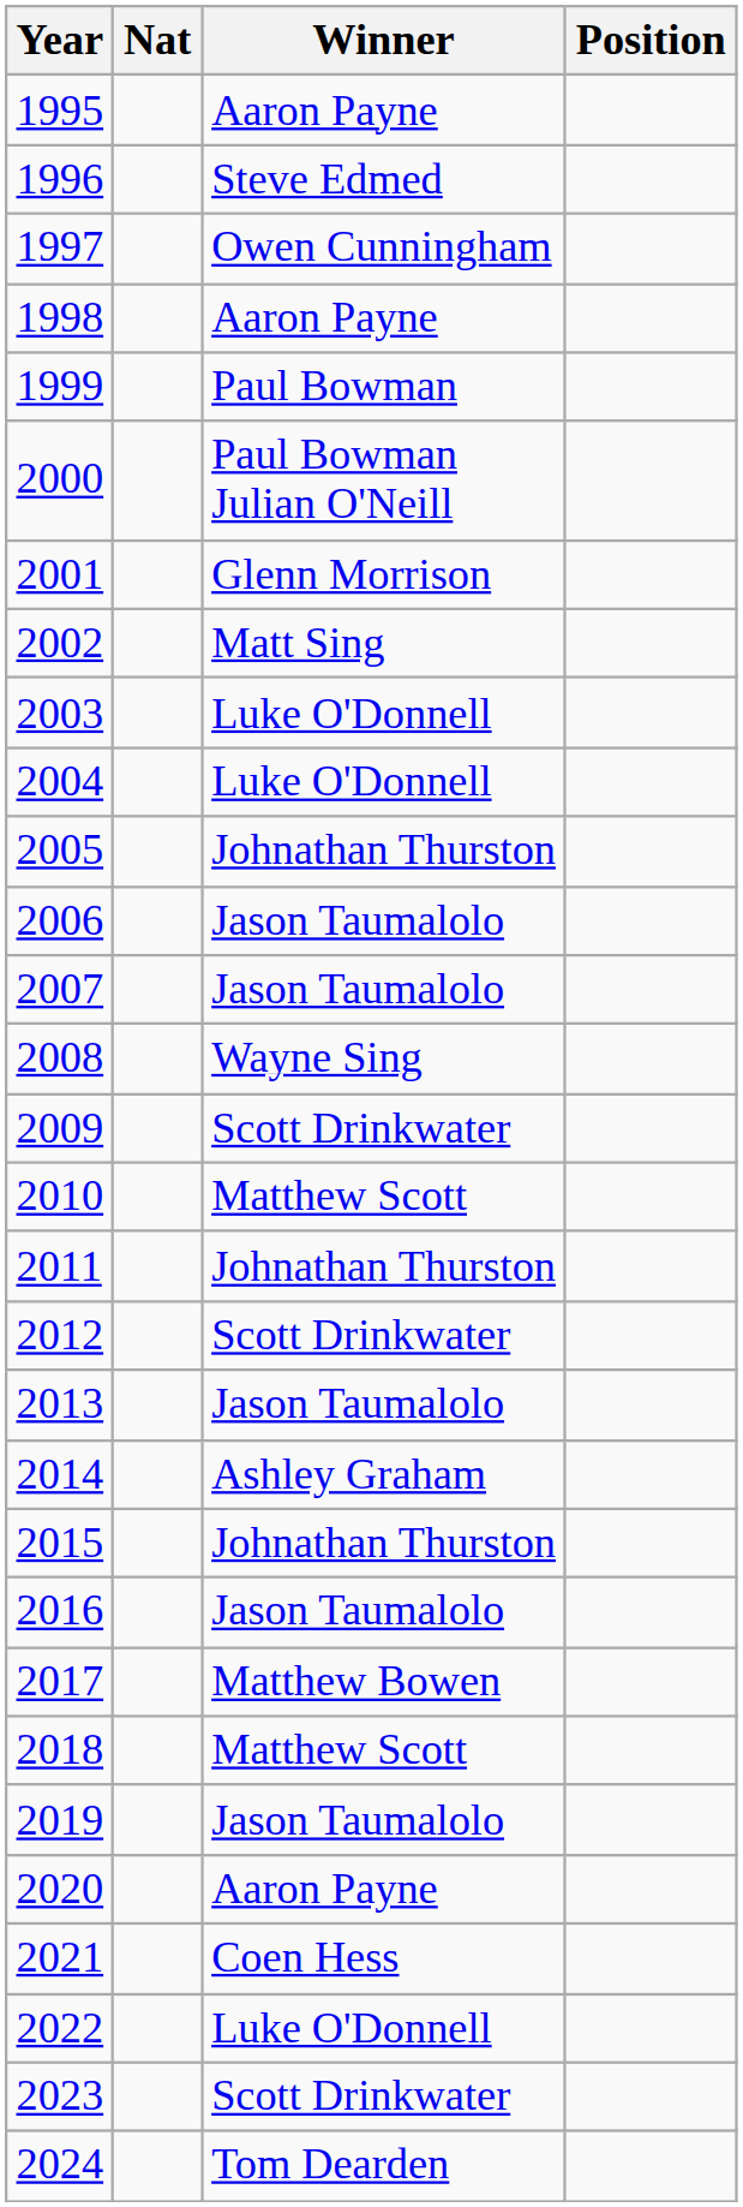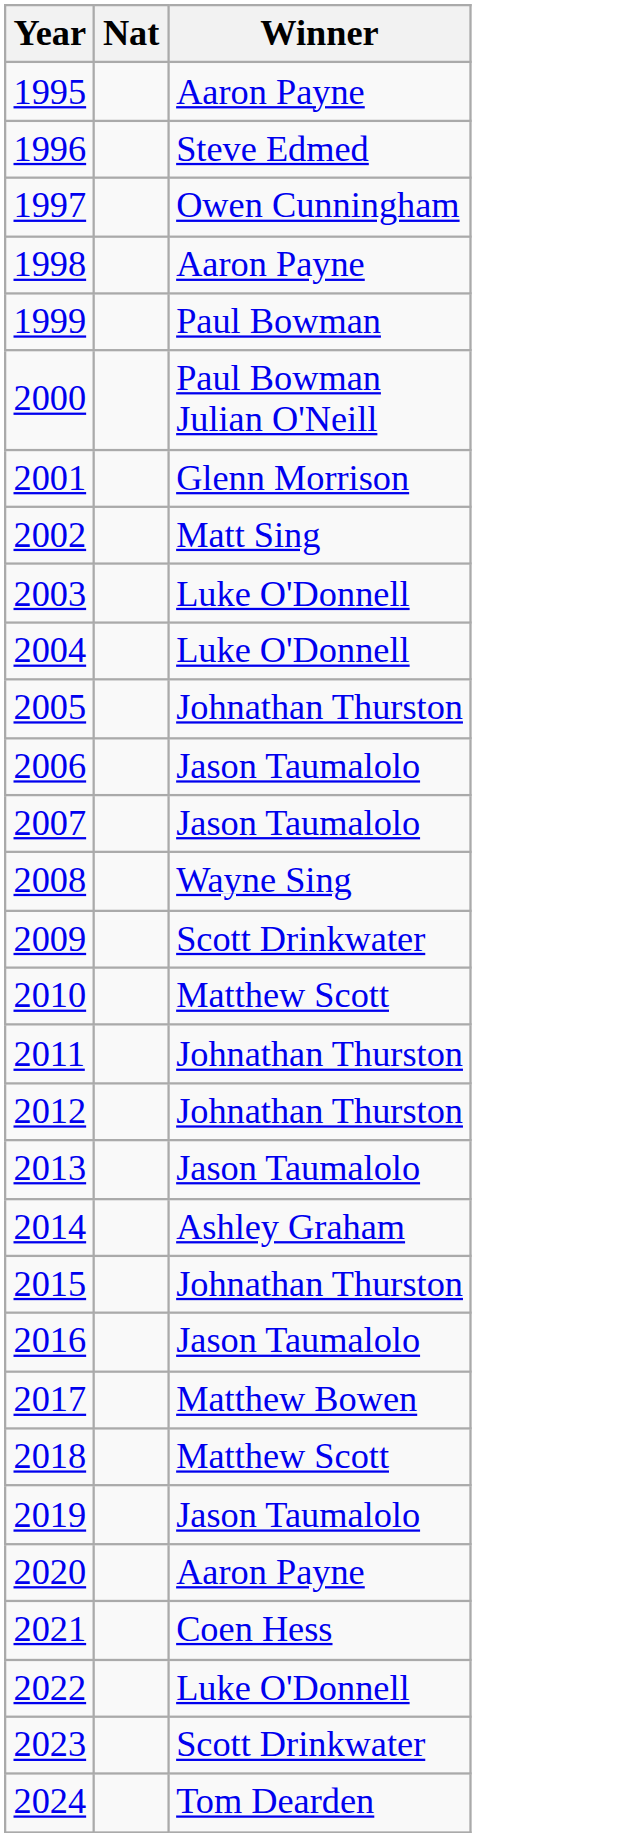 <table class="wikitable">
 <tr>
 <th>Year</th>
 <th>Nat</th>
 <th>Winner</th>
-<th>Position</th>
 </tr>
 <tr>
 <td><a href='#'>1995</a></td>
 <td></td>
 <td><a href='#'>Aaron Payne</a></td>
-<td></td>
 </tr>
 <tr>
 <td><a href='#'>1996</a></td>
 <td></td>
 <td><a href='#'>Steve Edmed</a></td>
-<td></td>
 </tr>
 <tr>
 <td><a href='#'>1997</a></td>
 <td></td>
 <td><a href='#'>Owen Cunningham</a></td>
-<td></td>
 </tr>
 <tr>
 <td><a href='#'>1998</a></td>
 <td></td>
 <td><a href='#'>Aaron Payne</a></td>
-<td></td>
 </tr>
 <tr>
 <td><a href='#'>1999</a></td>
 <td></td>
 <td><a href='#'>Paul Bowman</a></td>
-<td></td>
 </tr>
 <tr>
 <td><a href='#'>2000</a></td>
 <td><br></td>
 <td><a href='#'>Paul Bowman</a><br><a href='#'>Julian O'Neill</a></td>
-<td><br></td>
 </tr>
 <tr>
 <td><a href='#'>2001</a></td>
 <td></td>
 <td><a href='#'>Glenn Morrison</a></td>
-<td></td>
 </tr>
 <tr>
 <td><a href='#'>2002</a></td>
 <td></td>
 <td><a href='#'>Matt Sing</a></td>
-<td></td>
 </tr>
 <tr>
 <td><a href='#'>2003</a></td>
 <td></td>
 <td><a href='#'>Luke O'Donnell</a></td>
-<td></td>
 </tr>
 <tr>
 <td><a href='#'>2004</a></td>
 <td></td>
 <td><a href='#'>Luke O'Donnell</a></td>
-<td></td>
 </tr>
 <tr>
 <td><a href='#'>2005</a></td>
 <td></td>
 <td><a href='#'>Johnathan Thurston</a></td>
-<td></td>
 </tr>
 <tr>
 <td><a href='#'>2006</a></td>
 <td></td>
 <td><a href='#'>Jason Taumalolo</a></td>
-<td></td>
 </tr>
 <tr>
 <td><a href='#'>2007</a></td>
 <td></td>
 <td><a href='#'>Jason Taumalolo</a></td>
-<td></td>
 </tr>
 <tr>
 <td><a href='#'>2008</a></td>
 <td></td>
 <td><a href='#'>Wayne Sing</a></td>
-<td></td>
 </tr>
 <tr>
 <td><a href='#'>2009</a></td>
 <td></td>
 <td><a href='#'>Scott Drinkwater</a></td>
-<td></td>
 </tr>
 <tr>
 <td><a href='#'>2010</a></td>
 <td></td>
 <td><a href='#'>Matthew Scott</a></td>
-<td></td>
 </tr>
 <tr>
 <td><a href='#'>2011</a></td>
 <td></td>
 <td><a href='#'>Johnathan Thurston</a></td>
-<td></td>
 </tr>
 <tr>
 <td><a href='#'>2012</a></td>
 <td></td>
-<td><a href='#'>Scott Drinkwater</a></td>
-<td></td>
+<td><a href='#'>Johnathan Thurston</a></td>
 </tr>
 <tr>
 <td><a href='#'>2013</a></td>
 <td></td>
 <td><a href='#'>Jason Taumalolo</a></td>
-<td></td>
 </tr>
 <tr>
 <td><a href='#'>2014</a></td>
 <td></td>
 <td><a href='#'>Ashley Graham</a></td>
-<td></td>
 </tr>
 <tr>
 <td><a href='#'>2015</a></td>
 <td></td>
 <td><a href='#'>Johnathan Thurston</a></td>
-<td></td>
 </tr>
 <tr>
 <td><a href='#'>2016</a></td>
 <td></td>
 <td><a href='#'>Jason Taumalolo</a></td>
-<td></td>
 </tr>
 <tr>
 <td><a href='#'>2017</a></td>
 <td></td>
 <td><a href='#'>Matthew Bowen</a></td>
-<td></td>
 </tr>
 <tr>
 <td><a href='#'>2018</a></td>
 <td></td>
 <td><a href='#'>Matthew Scott</a></td>
-<td></td>
 </tr>
 <tr>
 <td><a href='#'>2019</a></td>
 <td></td>
 <td><a href='#'>Jason Taumalolo</a></td>
-<td></td>
 </tr>
 <tr>
 <td><a href='#'>2020</a></td>
 <td></td>
 <td><a href='#'>Aaron Payne</a></td>
-<td></td>
 </tr>
 <tr>
 <td><a href='#'>2021</a></td>
 <td></td>
 <td><a href='#'>Coen Hess</a></td>
-<td></td>
 </tr>
 <tr>
 <td><a href='#'>2022</a></td>
 <td></td>
 <td><a href='#'>Luke O'Donnell</a></td>
-<td></td>
 </tr>
 <tr>
 <td><a href='#'>2023</a></td>
 <td></td>
 <td><a href='#'>Scott Drinkwater</a></td>
-<td></td>
 </tr>
 <tr>
 <td><a href='#'>2024</a></td>
 <td></td>
 <td><a href='#'>Tom Dearden</a></td>
-<td></td>
 </tr>
 </table>
